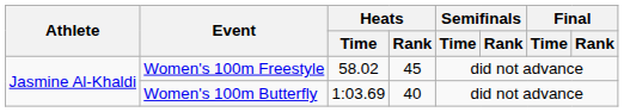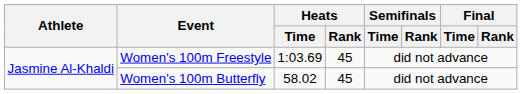 <table class=wikitable style="font-size:90%">
 <tr>
 <th rowspan="2">Athlete</th>
 <th rowspan="2">Event</th>
 <th colspan="2">Heats</th>
 <th colspan="2">Semifinals</th>
 <th colspan="2">Final</th>
 </tr>
 <tr>
 <th>Time</th>
 <th>Rank</th>
 <th>Time</th>
 <th>Rank</th>
 <th>Time</th>
 <th>Rank</th>
 </tr>
 <tr>
 <td rowspan="2"><a href='#'>Jasmine Al-Khaldi</a></td>
 <td><a href='#'>Women's 100m Freestyle</a></td>
-<td align=center>58.02</td>
+<td align=center>1:03.69</td>
 <td align=center>45</td>
 <td align=center colspan=4>did not advance</td>
 </tr>
 <tr>
 <td><a href='#'>Women's 100m Butterfly</a></td>
-<td align=center>1:03.69</td>
-<td align=center>40</td>
+<td align=center>58.02</td>
+<td align=center>45</td>
 <td align=center colspan=4>did not advance</td>
 </tr>
 </table>
